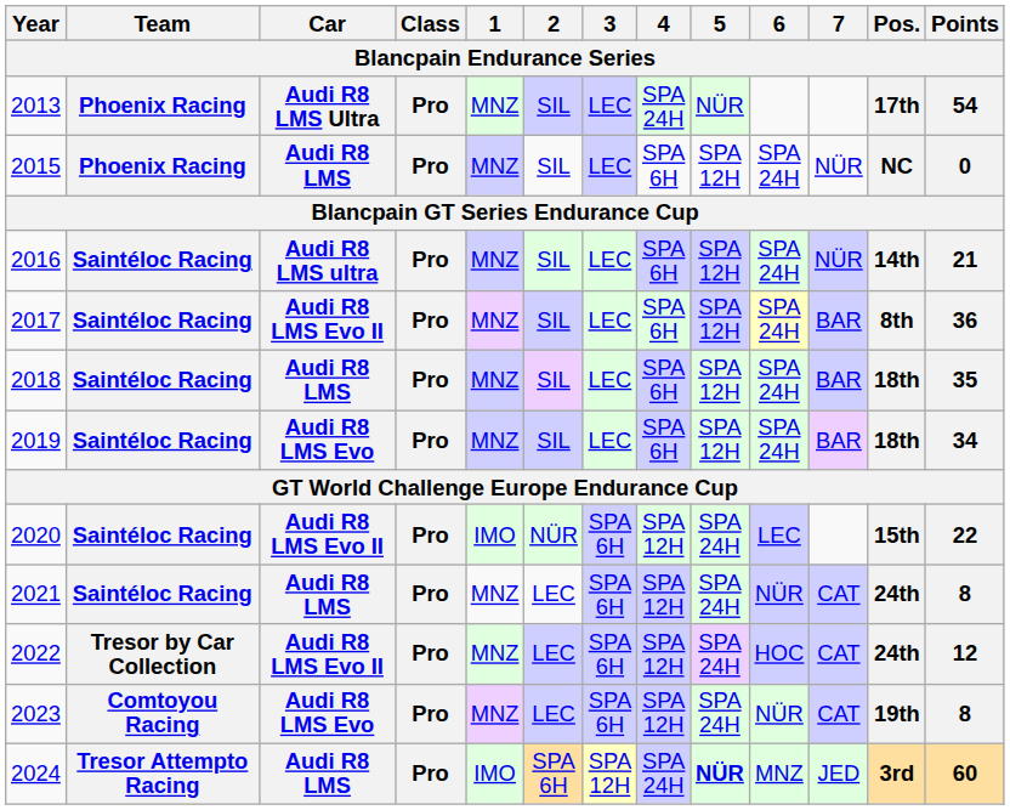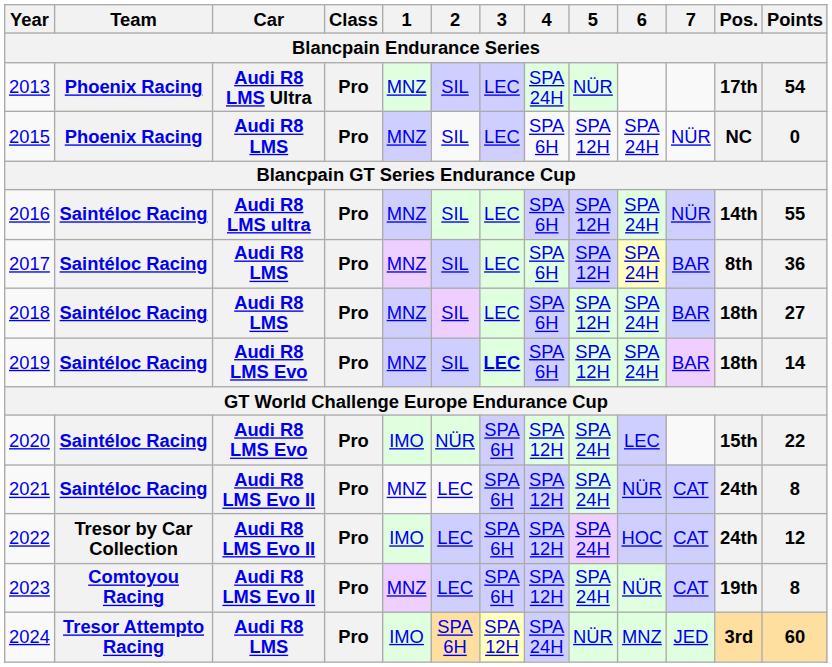 <table class="wikitable" border="1" style="text-align:center; font-size:85%;">
 <tr>
 <th>Year</th>
 <th>Team</th>
 <th>Car</th>
 <th>Class</th>
 <th>1</th>
 <th>2</th>
 <th>3</th>
 <th>4</th>
 <th>5</th>
 <th>6</th>
 <th>7</th>
 <th>Pos.</th>
 <th>Points</th>
 </tr>
 <tr>
 <th colspan=13>Blancpain Endurance Series</th>
 </tr>
 <tr>
 <td><a href='#'>2013</a></td>
 <th><a href='#'>Phoenix Racing</a></th>
 <th><a href='#'>Audi R8 LMS</a> Ultra</th>
 <th>Pro</th>
 <td style="background:#DFFFDF;"><a href='#'>MNZ</a><br></td>
 <td style="background:#cfcfff;"><a href='#'>SIL</a><br></td>
 <td style="background:#cfcfff;"><a href='#'>LEC</a><br></td>
 <td style="background:#DFFFDF;"><a href='#'>SPA<br>24H</a><br></td>
 <td style="background:#DFFFDF;"><a href='#'>NÜR</a><br></td>
 <td></td>
 <td></td>
 <th>17th</th>
 <th>54</th>
 </tr>
 <tr>
 <td><a href='#'>2015</a></td>
 <th><a href='#'>Phoenix Racing</a></th>
 <th><a href='#'>Audi R8 LMS</a></th>
 <th>Pro</th>
 <td style="background:#cfcfff;"><a href='#'>MNZ</a><br></td>
 <td><a href='#'>SIL</a></td>
 <td style="background:#cfcfff;"><a href='#'>LEC</a><br></td>
 <td><a href='#'>SPA<br>6H</a></td>
 <td><a href='#'>SPA<br>12H</a></td>
 <td><a href='#'>SPA<br>24H</a></td>
 <td><a href='#'>NÜR</a></td>
 <th>NC</th>
 <th>0</th>
 </tr>
 <tr>
 <th colspan=13>Blancpain GT Series Endurance Cup</th>
 </tr>
 <tr>
 <td><a href='#'>2016</a></td>
 <th><a href='#'>Saintéloc Racing</a></th>
 <th><a href='#'>Audi R8 LMS ultra</a></th>
 <th>Pro</th>
 <td style="background:#cfcfff;"><a href='#'>MNZ</a><br></td>
 <td style="background:#DFFFDF;"><a href='#'>SIL</a><br></td>
 <td style="background:#DFFFDF;"><a href='#'>LEC</a><br></td>
 <td style="background:#cfcfff;"><a href='#'>SPA<br>6H</a><br></td>
 <td style="background:#cfcfff;"><a href='#'>SPA<br>12H</a><br></td>
 <td style="background:#DFFFDF;"><a href='#'>SPA<br>24H</a><br></td>
 <td style="background:#cfcfff;"><a href='#'>NÜR</a><br></td>
 <th>14th</th>
-<th>21</th>
+<th>55</th>
 </tr>
 <tr>
 <td><a href='#'>2017</a></td>
 <th><a href='#'>Saintéloc Racing</a></th>
-<th><a href='#'>Audi R8 LMS Evo II</a></th>
+<th><a href='#'>Audi R8 LMS</a></th>
 <th>Pro</th>
 <td style="background:#EFCFFF;"><a href='#'>MNZ</a><br></td>
 <td style="background:#cfcfff;"><a href='#'>SIL</a><br></td>
 <td style="background:#DFFFDF;"><a href='#'>LEC</a><br></td>
 <td style="background:#DFFFDF;"><a href='#'>SPA<br>6H</a><br></td>
 <td style="background:#cfcfff;"><a href='#'>SPA<br>12H</a><br></td>
 <td style="background:#FFFFBF;"><a href='#'>SPA<br>24H</a><br></td>
 <td style="background:#cfcfff;"><a href='#'>BAR</a><br></td>
 <th>8th</th>
 <th>36</th>
 </tr>
 <tr>
 <td><a href='#'>2018</a></td>
 <th><a href='#'>Saintéloc Racing</a></th>
 <th><a href='#'>Audi R8 LMS</a></th>
 <th>Pro</th>
 <td style="background:#cfcfff;"><a href='#'>MNZ</a><br></td>
 <td style="background:#EFCFFF;"><a href='#'>SIL</a><br></td>
 <td style="background:#DFFFDF;"><a href='#'>LEC</a><br></td>
 <td style="background:#cfcfff;"><a href='#'>SPA<br>6H</a><br></td>
 <td style="background:#DFFFDF;"><a href='#'>SPA<br>12H</a><br></td>
 <td style="background:#DFFFDF;"><a href='#'>SPA<br>24H</a><br></td>
 <td style="background:#cfcfff;"><a href='#'>BAR</a><br></td>
 <th>18th</th>
-<th>35</th>
+<th>27</th>
 </tr>
 <tr>
 <td><a href='#'>2019</a></td>
 <th><a href='#'>Saintéloc Racing</a></th>
 <th><a href='#'>Audi R8 LMS Evo</a></th>
 <th>Pro</th>
 <td style="background:#cfcfff;"><a href='#'>MNZ</a><br></td>
 <td style="background:#cfcfff;"><a href='#'>SIL</a><br></td>
-<td style="background:#DFFFDF;"><a href='#'>LEC</a><br></td>
+<td style="background:#DFFFDF;"><strong><a href='#'>LEC</a><br></strong></td>
 <td style="background:#cfcfff;"><a href='#'>SPA<br>6H</a><br></td>
 <td style="background:#DFFFDF;"><a href='#'>SPA<br>12H</a><br></td>
 <td style="background:#DFFFDF;"><a href='#'>SPA<br>24H</a><br></td>
 <td style="background:#EFCFFF;"><a href='#'>BAR</a><br></td>
 <th>18th</th>
-<th>34</th>
+<th>14</th>
 </tr>
 <tr>
 <th colspan=13>GT World Challenge Europe Endurance Cup</th>
 </tr>
 <tr>
 <td><a href='#'>2020</a></td>
 <th><a href='#'>Saintéloc Racing</a></th>
-<th><a href='#'>Audi R8 LMS Evo II</a></th>
+<th><a href='#'>Audi R8 LMS Evo</a></th>
 <th>Pro</th>
 <td style="background:#DFFFDF;"><a href='#'>IMO</a><br></td>
 <td style="background:#DFFFDF;"><a href='#'>NÜR</a><br></td>
 <td style="background:#cfcfff;"><a href='#'>SPA<br>6H</a><br></td>
 <td style="background:#DFFFDF;"><a href='#'>SPA<br>12H</a><br></td>
 <td style="background:#DFFFDF;"><a href='#'>SPA<br>24H</a><br></td>
 <td style="background:#cfcfff;"><a href='#'>LEC</a><br></td>
 <td></td>
 <th>15th</th>
 <th>22</th>
 </tr>
 <tr>
 <td><a href='#'>2021</a></td>
 <th><a href='#'>Saintéloc Racing</a></th>
-<th><a href='#'>Audi R8 LMS</a></th>
+<th><a href='#'>Audi R8 LMS Evo II</a></th>
 <th>Pro</th>
 <td><a href='#'>MNZ</a></td>
 <td><a href='#'>LEC</a></td>
 <td style="background:#cfcfff;"><a href='#'>SPA<br>6H</a><br></td>
 <td style="background:#cfcfff;"><a href='#'>SPA<br>12H</a><br></td>
 <td style="background:#DFFFDF;"><a href='#'>SPA<br>24H</a><br></td>
 <td style="background:#cfcfff;"><a href='#'>NÜR</a><br></td>
 <td style="background:#cfcfff;"><a href='#'>CAT</a><br></td>
 <th>24th</th>
 <th>8</th>
 </tr>
 <tr>
 <td><a href='#'>2022</a></td>
 <th>Tresor by Car Collection</th>
 <th><a href='#'>Audi R8 LMS Evo II</a></th>
 <th>Pro</th>
-<td style="background:#DFFFDF;"><a href='#'>MNZ</a><br></td>
+<td style="background:#DFFFDF;"><a href='#'>IMO</a><br></td>
 <td style="background:#cfcfff;"><a href='#'>LEC</a><br></td>
 <td style="background:#cfcfff;"><a href='#'>SPA<br>6H</a><br></td>
 <td style="background:#cfcfff;"><a href='#'>SPA<br>12H</a><br></td>
 <td style="background:#EFCFFF;"><a href='#'>SPA<br>24H</a><br></td>
 <td style="background:#cfcfff;"><a href='#'>HOC</a><br></td>
 <td style="background:#cfcfff;"><a href='#'>CAT</a><br></td>
 <th>24th</th>
 <th>12</th>
 </tr>
 <tr>
 <td><a href='#'>2023</a></td>
 <th><a href='#'>Comtoyou Racing</a></th>
-<th><a href='#'>Audi R8 LMS Evo</a></th>
+<th><a href='#'>Audi R8 LMS Evo II</a></th>
 <th>Pro</th>
 <td style="background:#EFCFFF;"><a href='#'>MNZ</a><br></td>
 <td style="background:#cfcfff;"><a href='#'>LEC</a><br></td>
 <td style="background:#cfcfff;"><a href='#'>SPA<br>6H</a><br></td>
 <td style="background:#cfcfff;"><a href='#'>SPA<br>12H</a><br></td>
 <td style="background:#DFFFDF;"><a href='#'>SPA<br>24H</a><br></td>
 <td style="background:#DFFFDF;"><a href='#'>NÜR</a><br></td>
 <td style="background:#cfcfff;"><a href='#'>CAT</a><br></td>
 <th>19th</th>
 <th>8</th>
 </tr>
 <tr>
 <td><a href='#'>2024</a></td>
 <th><a href='#'>Tresor Attempto Racing</a></th>
 <th><a href='#'>Audi R8 LMS</a></th>
 <th>Pro</th>
 <td style="background:#DFFFDF;"><a href='#'>IMO</a><br></td>
 <td style="background:#FFDF9F;"><a href='#'>SPA<br>6H</a><br></td>
 <td style="background:#FFFFBF;"><a href='#'>SPA<br>12H</a><br></td>
 <td style="background:#CFCFFF;"><a href='#'>SPA<br>24H</a><br></td>
-<td style="background:#DFFFDF;"><strong><a href='#'>NÜR</a><br></strong></td>
+<td style="background:#DFFFDF;"><a href='#'>NÜR</a><br></td>
 <td style="background:#DFFFDF;"><a href='#'>MNZ</a><br></td>
 <td style="background:#DFFFDF;"><a href='#'>JED</a><br></td>
 <th style="background:#FFDF9F;">3rd</th>
 <th style="background:#FFDF9F;">60</th>
 </tr>
 </table>
